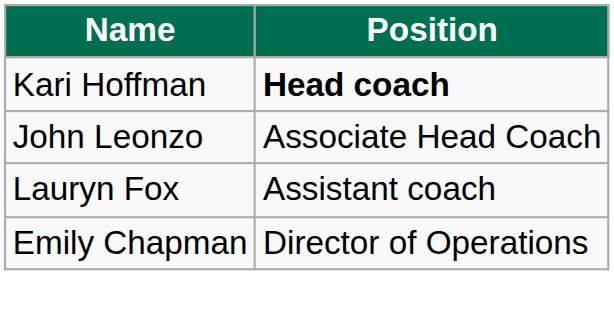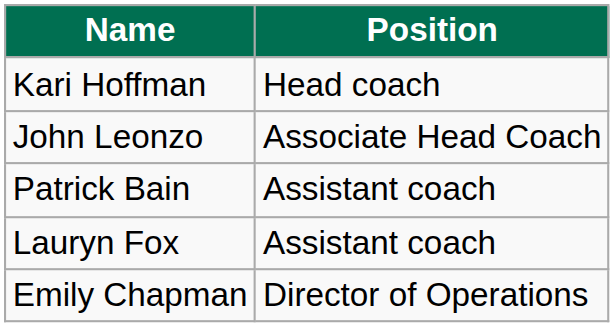 <table class="wikitable">
 <tr>
 <th style="background:#006F51; color:white">Name</th>
 <th style="background:#006F51; color:white">Position</th>
 </tr>
 <tr>
 <td>Kari Hoffman</td>
-<td><strong>Head coach</strong></td>
+<td>Head coach</td>
 </tr>
 <tr>
 <td>John Leonzo</td>
 <td>Associate Head Coach</td>
+</tr>
+<tr>
+<td>Patrick Bain</td>
+<td>Assistant coach</td>
 </tr>
 <tr>
 <td>Lauryn Fox</td>
 <td>Assistant coach</td>
 </tr>
 <tr>
 <td>Emily Chapman</td>
 <td>Director of Operations</td>
 </tr>
 </table>
